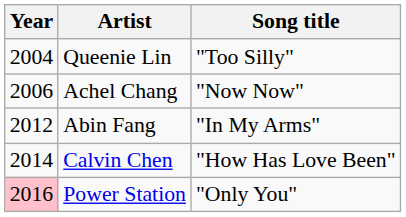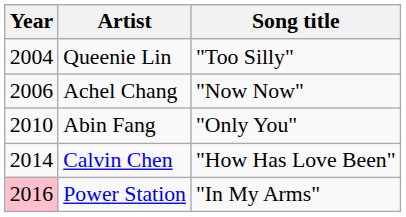 <table class="wikitable sortable">
 <tr>
 <th>Year</th>
 <th>Artist</th>
 <th>Song title</th>
 </tr>
 <tr>
 <td>2004</td>
 <td>Queenie Lin</td>
 <td>"Too Silly"</td>
 </tr>
 <tr>
 <td>2006</td>
 <td>Achel Chang</td>
 <td>"Now Now"</td>
 </tr>
 <tr>
-<td>2012</td>
+<td>2010</td>
 <td>Abin Fang</td>
-<td>"In My Arms"</td>
+<td>"Only You"</td>
 </tr>
 <tr>
 <td>2014</td>
 <td><a href='#'>Calvin Chen</a></td>
 <td>"How Has Love Been"</td>
 </tr>
 <tr>
 <td style="background: pink;">2016</td>
 <td><a href='#'>Power Station</a></td>
-<td>"Only You"</td>
+<td>"In My Arms"</td>
 </tr>
 </table>
